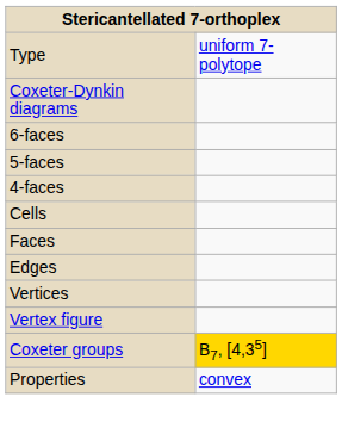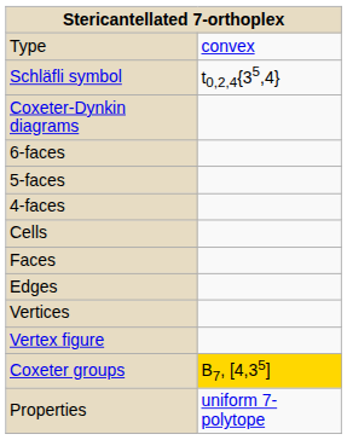 <table class="wikitable" align="right" style="margin-left:10px" width="320">
 <tr>
 <th style="background:#e7dcc3;" colspan="2">Stericantellated 7-orthoplex</th>
 </tr>
 <tr>
 <td style="background:#e7dcc3;">Type</td>
-<td><a href='#'>uniform 7-polytope</a></td>
+<td><a href='#'>convex</a></td>
+</tr>
+<tr>
+<td style="background:#e7dcc3;"><a href='#'>Schläfli symbol</a></td>
+<td>t<sub>0,2,4</sub>{3<sup>5</sup>,4}</td>
 </tr>
 <tr>
 <td style="background:#e7dcc3;"><a href='#'>Coxeter-Dynkin diagrams</a></td>
 <td><br></td>
 </tr>
 <tr>
 <td style="background:#e7dcc3;">6-faces</td>
 <td></td>
 </tr>
 <tr>
 <td style="background:#e7dcc3;">5-faces</td>
 <td></td>
 </tr>
 <tr>
 <td style="background:#e7dcc3;">4-faces</td>
 <td></td>
 </tr>
 <tr>
 <td style="background:#e7dcc3;">Cells</td>
 <td></td>
 </tr>
 <tr>
 <td style="background:#e7dcc3;">Faces</td>
 <td></td>
 </tr>
 <tr>
 <td style="background:#e7dcc3;">Edges</td>
 <td></td>
 </tr>
 <tr>
 <td style="background:#e7dcc3;">Vertices</td>
 <td></td>
 </tr>
 <tr>
 <td style="background:#e7dcc3;"><a href='#'>Vertex figure</a></td>
 <td></td>
 </tr>
 <tr>
 <td style="background:#e7dcc3;"><a href='#'>Coxeter groups</a></td>
 <td style="background: gold;">B<sub>7</sub>, [4,3<sup>5</sup>]</td>
 </tr>
 <tr>
 <td style="background:#e7dcc3;">Properties</td>
-<td><a href='#'>convex</a></td>
+<td><a href='#'>uniform 7-polytope</a></td>
 </tr>
 </table>
